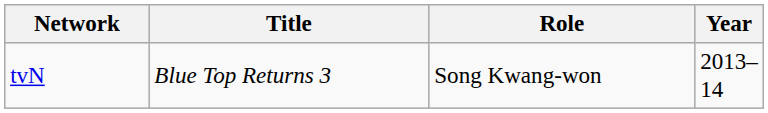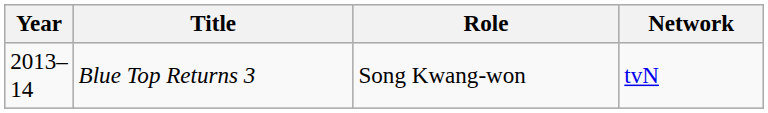 <table class="wikitable" style="font-size: 95%; width:500px">
 <tr>
-<th>Network</th>
+<th width=10>Year</th>
 <th>Title</th>
 <th>Role</th>
-<th width=10>Year</th>
+<th>Network</th>
 </tr>
 <tr>
-<td><a href='#'>tvN</a></td>
+<td>2013–14</td>
 <td><em>Blue Top Returns 3</em></td>
 <td>Song Kwang-won</td>
-<td>2013–14</td>
+<td><a href='#'>tvN</a></td>
 </tr>
 </table>
